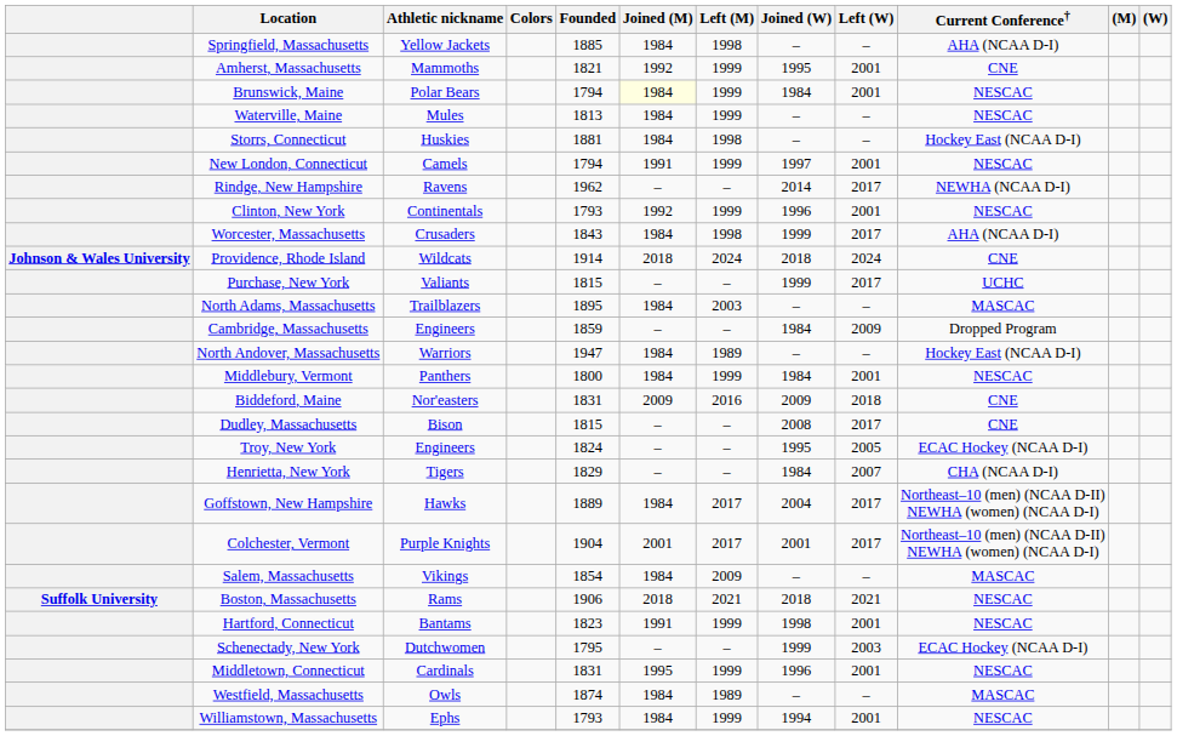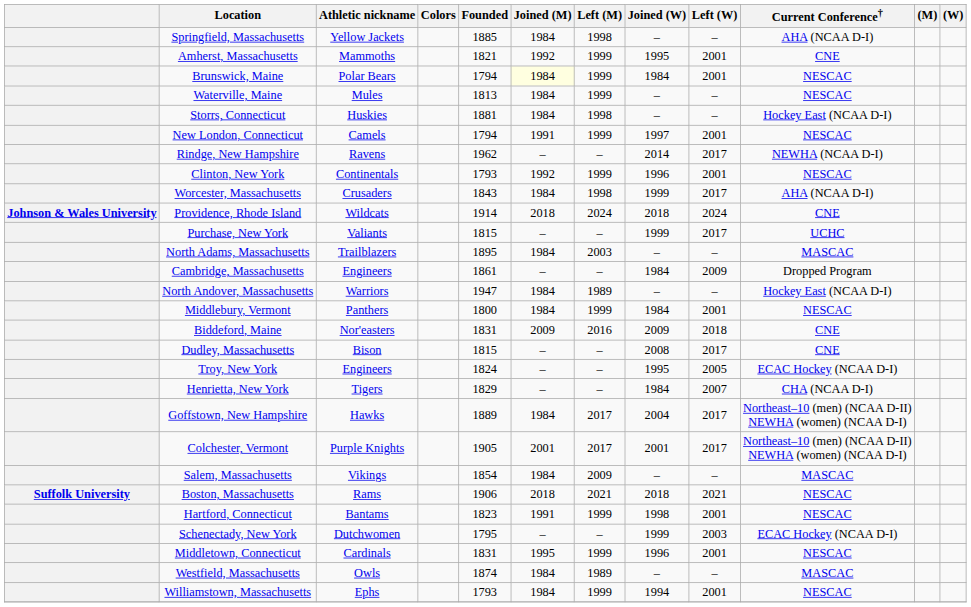 <table class="wikitable sortable" style="text-align:center">
 <tr>
 <th></th>
 <th>Location</th>
 <th>Athletic nickname</th>
 <th>Colors</th>
 <th>Founded</th>
 <th>Joined (M)</th>
 <th>Left (M)</th>
 <th>Joined (W)</th>
 <th>Left (W)</th>
 <th>Current Conference<sup>†</sup></th>
 <th>(M)</th>
 <th>(W)</th>
 </tr>
 <tr>
 <th></th>
 <td><a href='#'>Springfield, Massachusetts</a></td>
 <td><a href='#'>Yellow Jackets</a></td>
 <td style="text-align:right;"></td>
 <td>1885</td>
 <td>1984</td>
 <td>1998</td>
 <td>–</td>
 <td>–</td>
 <td><a href='#'>AHA</a> (NCAA D-I)</td>
 <td></td>
 <td></td>
 </tr>
 <tr>
 <th></th>
 <td><a href='#'>Amherst, Massachusetts</a></td>
 <td><a href='#'>Mammoths</a></td>
 <td style="text-align:right;"></td>
 <td>1821</td>
 <td>1992</td>
 <td>1999</td>
 <td>1995</td>
 <td>2001</td>
 <td><a href='#'>CNE</a></td>
 <td></td>
 <td></td>
 </tr>
 <tr>
 <th></th>
 <td><a href='#'>Brunswick, Maine</a></td>
 <td><a href='#'>Polar Bears</a></td>
 <td style="text-align:right;"></td>
 <td>1794</td>
 <td style="background: lightyellow;">1984</td>
 <td>1999</td>
 <td>1984</td>
 <td>2001</td>
 <td><a href='#'>NESCAC</a></td>
 <td></td>
 <td></td>
 </tr>
 <tr>
 <th></th>
 <td><a href='#'>Waterville, Maine</a></td>
 <td><a href='#'>Mules</a></td>
 <td style="text-align:right;"></td>
 <td>1813</td>
 <td>1984</td>
 <td>1999</td>
 <td>–</td>
 <td>–</td>
 <td><a href='#'>NESCAC</a></td>
 <td></td>
 <td></td>
 </tr>
 <tr>
 <th></th>
 <td><a href='#'>Storrs, Connecticut</a></td>
 <td><a href='#'>Huskies</a></td>
 <td style="text-align:right;"></td>
 <td>1881</td>
 <td>1984</td>
 <td>1998</td>
 <td>–</td>
 <td>–</td>
 <td><a href='#'>Hockey East</a> (NCAA D-I)</td>
 <td></td>
 <td></td>
 </tr>
 <tr>
 <th></th>
 <td><a href='#'>New London, Connecticut</a></td>
 <td><a href='#'>Camels</a></td>
 <td style="text-align:right;"></td>
 <td>1794</td>
 <td>1991</td>
 <td>1999</td>
 <td>1997</td>
 <td>2001</td>
 <td><a href='#'>NESCAC</a></td>
 <td></td>
 <td></td>
 </tr>
 <tr>
 <th></th>
 <td><a href='#'>Rindge, New Hampshire</a></td>
 <td><a href='#'>Ravens</a></td>
 <td style="text-align:right;"></td>
 <td>1962</td>
 <td>–</td>
 <td>–</td>
 <td>2014</td>
 <td>2017</td>
 <td><a href='#'>NEWHA</a> (NCAA D-I)</td>
 <td></td>
 <td></td>
 </tr>
 <tr>
 <th></th>
 <td><a href='#'>Clinton, New York</a></td>
 <td><a href='#'>Continentals</a></td>
 <td style="text-align:right;"></td>
 <td>1793</td>
 <td>1992</td>
 <td>1999</td>
 <td>1996</td>
 <td>2001</td>
 <td><a href='#'>NESCAC</a></td>
 <td></td>
 <td></td>
 </tr>
 <tr>
 <th></th>
 <td><a href='#'>Worcester, Massachusetts</a></td>
 <td><a href='#'>Crusaders</a></td>
 <td style="text-align:right;"></td>
 <td>1843</td>
 <td>1984</td>
 <td>1998</td>
 <td>1999</td>
 <td>2017</td>
 <td><a href='#'>AHA</a> (NCAA D-I)</td>
 <td></td>
 <td></td>
 </tr>
 <tr>
 <th><a href='#'>Johnson & Wales University</a></th>
 <td><a href='#'>Providence, Rhode Island</a></td>
 <td><a href='#'>Wildcats</a></td>
 <td style="text-align:right;"></td>
 <td>1914</td>
 <td>2018</td>
 <td>2024</td>
 <td>2018</td>
 <td>2024</td>
 <td><a href='#'>CNE</a></td>
 <td></td>
 <td></td>
 </tr>
 <tr>
 <th></th>
 <td><a href='#'>Purchase, New York</a></td>
 <td><a href='#'>Valiants</a></td>
 <td style="text-align:right;"></td>
 <td>1815</td>
 <td>–</td>
 <td>–</td>
 <td>1999</td>
 <td>2017</td>
 <td><a href='#'>UCHC</a></td>
 <td></td>
 <td></td>
 </tr>
 <tr>
 <th></th>
 <td><a href='#'>North Adams, Massachusetts</a></td>
 <td><a href='#'>Trailblazers</a></td>
 <td style="text-align:right;"></td>
 <td>1895</td>
 <td>1984</td>
 <td>2003</td>
 <td>–</td>
 <td>–</td>
 <td><a href='#'>MASCAC</a></td>
 <td></td>
 <td></td>
 </tr>
 <tr>
 <th></th>
 <td><a href='#'>Cambridge, Massachusetts</a></td>
 <td><a href='#'>Engineers</a></td>
 <td style="text-align:right;"></td>
-<td>1859</td>
+<td>1861</td>
 <td>–</td>
 <td>–</td>
 <td>1984</td>
 <td>2009</td>
 <td>Dropped Program</td>
 <td></td>
 <td></td>
 </tr>
 <tr>
 <th></th>
 <td><a href='#'>North Andover, Massachusetts</a></td>
 <td><a href='#'>Warriors</a></td>
 <td style="text-align:right;"></td>
 <td>1947</td>
 <td>1984</td>
 <td>1989</td>
 <td>–</td>
 <td>–</td>
 <td><a href='#'>Hockey East</a> (NCAA D-I)</td>
 <td></td>
 <td></td>
 </tr>
 <tr>
 <th></th>
 <td><a href='#'>Middlebury, Vermont</a></td>
 <td><a href='#'>Panthers</a></td>
 <td style="text-align:right;"></td>
 <td>1800</td>
 <td>1984</td>
 <td>1999</td>
 <td>1984</td>
 <td>2001</td>
 <td><a href='#'>NESCAC</a></td>
 <td></td>
 <td></td>
 </tr>
 <tr>
 <th></th>
 <td><a href='#'>Biddeford, Maine</a></td>
 <td><a href='#'>Nor'easters</a></td>
 <td style="text-align:right;"></td>
 <td>1831</td>
 <td>2009</td>
 <td>2016</td>
 <td>2009</td>
 <td>2018</td>
 <td><a href='#'>CNE</a></td>
 <td></td>
 <td></td>
 </tr>
 <tr>
 <th></th>
 <td><a href='#'>Dudley, Massachusetts</a></td>
 <td><a href='#'>Bison</a></td>
 <td style="text-align:right;"></td>
 <td>1815</td>
 <td>–</td>
 <td>–</td>
 <td>2008</td>
 <td>2017</td>
 <td><a href='#'>CNE</a></td>
 <td></td>
 <td></td>
 </tr>
 <tr>
 <th></th>
 <td><a href='#'>Troy, New York</a></td>
 <td><a href='#'>Engineers</a></td>
 <td style="text-align:right;"></td>
 <td>1824</td>
 <td>–</td>
 <td>–</td>
 <td>1995</td>
 <td>2005</td>
 <td><a href='#'>ECAC Hockey</a> (NCAA D-I)</td>
 <td></td>
 <td></td>
 </tr>
 <tr>
 <th></th>
 <td><a href='#'>Henrietta, New York</a></td>
 <td><a href='#'>Tigers</a></td>
 <td style="text-align:right;"></td>
 <td>1829</td>
 <td>–</td>
 <td>–</td>
 <td>1984</td>
 <td>2007</td>
 <td><a href='#'>CHA</a> (NCAA D-I)</td>
 <td></td>
 <td></td>
 </tr>
 <tr>
 <th></th>
 <td><a href='#'>Goffstown, New Hampshire</a></td>
 <td><a href='#'>Hawks</a></td>
 <td style="text-align:right;"></td>
 <td>1889</td>
 <td>1984</td>
 <td>2017</td>
 <td>2004</td>
 <td>2017</td>
 <td><a href='#'>Northeast–10</a> (men) (NCAA D-II)<br><a href='#'>NEWHA</a> (women) (NCAA D-I)</td>
 <td></td>
 <td></td>
 </tr>
 <tr>
 <th></th>
 <td><a href='#'>Colchester, Vermont</a></td>
 <td><a href='#'>Purple Knights</a></td>
 <td style="text-align:right;"></td>
-<td>1904</td>
+<td>1905</td>
 <td>2001</td>
 <td>2017</td>
 <td>2001</td>
 <td>2017</td>
 <td><a href='#'>Northeast–10</a> (men) (NCAA D-II)<br><a href='#'>NEWHA</a> (women) (NCAA D-I)</td>
 <td></td>
 <td></td>
 </tr>
 <tr>
 <th></th>
 <td><a href='#'>Salem, Massachusetts</a></td>
 <td><a href='#'>Vikings</a></td>
 <td style="text-align:right;"></td>
 <td>1854</td>
 <td>1984</td>
 <td>2009</td>
 <td>–</td>
 <td>–</td>
 <td><a href='#'>MASCAC</a></td>
 <td></td>
 <td></td>
 </tr>
 <tr>
 <th><a href='#'>Suffolk University</a></th>
 <td><a href='#'>Boston, Massachusetts</a></td>
 <td><a href='#'>Rams</a></td>
 <td style="text-align:right;"></td>
 <td>1906</td>
 <td>2018</td>
 <td>2021</td>
 <td>2018</td>
 <td>2021</td>
 <td><a href='#'>NESCAC</a></td>
 <td></td>
 <td></td>
 </tr>
 <tr>
 <th></th>
 <td><a href='#'>Hartford, Connecticut</a></td>
 <td><a href='#'>Bantams</a></td>
 <td style="text-align:right;"></td>
 <td>1823</td>
 <td>1991</td>
 <td>1999</td>
 <td>1998</td>
 <td>2001</td>
 <td><a href='#'>NESCAC</a></td>
 <td></td>
 <td></td>
 </tr>
 <tr>
 <th></th>
 <td><a href='#'>Schenectady, New York</a></td>
 <td><a href='#'>Dutchwomen</a></td>
 <td style="text-align:right;"></td>
 <td>1795</td>
 <td>–</td>
 <td>–</td>
 <td>1999</td>
 <td>2003</td>
 <td><a href='#'>ECAC Hockey</a> (NCAA D-I)</td>
 <td></td>
 <td></td>
 </tr>
 <tr>
 <th></th>
 <td><a href='#'>Middletown, Connecticut</a></td>
 <td><a href='#'>Cardinals</a></td>
 <td style="text-align:right;"></td>
 <td>1831</td>
 <td>1995</td>
 <td>1999</td>
 <td>1996</td>
 <td>2001</td>
 <td><a href='#'>NESCAC</a></td>
 <td></td>
 <td></td>
 </tr>
 <tr>
 <th></th>
 <td><a href='#'>Westfield, Massachusetts</a></td>
 <td><a href='#'>Owls</a></td>
 <td style="text-align:right;"></td>
 <td>1874</td>
 <td>1984</td>
 <td>1989</td>
 <td>–</td>
 <td>–</td>
 <td><a href='#'>MASCAC</a></td>
 <td></td>
 <td></td>
 </tr>
 <tr>
 <th></th>
 <td><a href='#'>Williamstown, Massachusetts</a></td>
 <td><a href='#'>Ephs</a></td>
 <td style="text-align:right;"></td>
 <td>1793</td>
 <td>1984</td>
 <td>1999</td>
 <td>1994</td>
 <td>2001</td>
 <td><a href='#'>NESCAC</a></td>
 <td></td>
 <td></td>
 </tr>
 <tr>
 </tr>
 </table>
